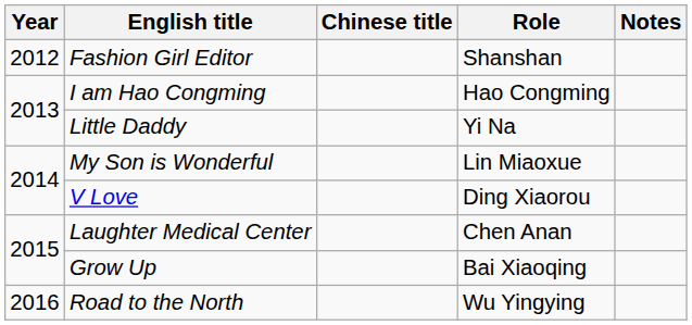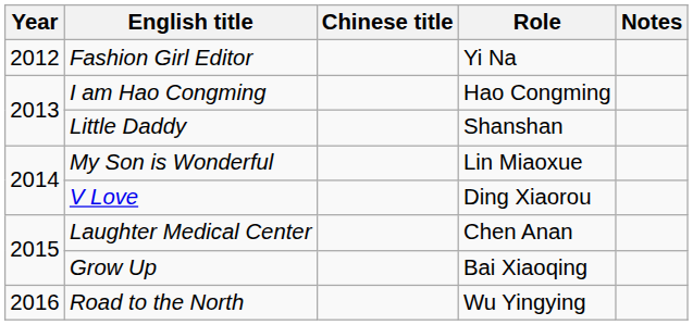 <table class="wikitable">
 <tr>
 <th>Year</th>
 <th>English title</th>
 <th>Chinese title</th>
 <th>Role</th>
 <th>Notes</th>
 </tr>
 <tr>
 <td>2012</td>
 <td><em>Fashion Girl Editor</em></td>
 <td></td>
-<td>Shanshan</td>
+<td>Yi Na</td>
 <td></td>
 </tr>
 <tr>
 <td rowspan="2">2013</td>
 <td><em>I am Hao Congming</em></td>
 <td></td>
 <td>Hao Congming</td>
 <td></td>
 </tr>
 <tr>
 <td><em>Little Daddy</em></td>
 <td></td>
-<td>Yi Na</td>
+<td>Shanshan</td>
 <td></td>
 </tr>
 <tr>
 <td rowspan="2">2014</td>
 <td><em>My Son is Wonderful</em></td>
 <td></td>
 <td>Lin Miaoxue</td>
 <td></td>
 </tr>
 <tr>
 <td><em><a href='#'>V Love</a></em></td>
 <td></td>
 <td>Ding Xiaorou</td>
 <td></td>
 </tr>
 <tr>
 <td rowspan="2">2015</td>
 <td><em>Laughter Medical Center</em></td>
 <td></td>
 <td>Chen Anan</td>
 <td></td>
 </tr>
 <tr>
 <td><em>Grow Up</em></td>
 <td></td>
 <td>Bai Xiaoqing</td>
 <td></td>
 </tr>
 <tr>
 <td>2016</td>
 <td><em>Road to the North</em></td>
 <td></td>
 <td>Wu Yingying</td>
 <td></td>
 </tr>
 </table>
